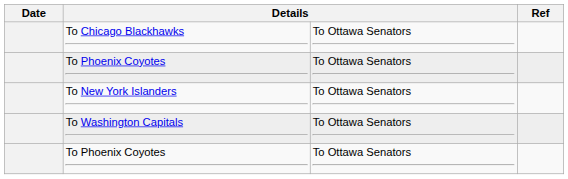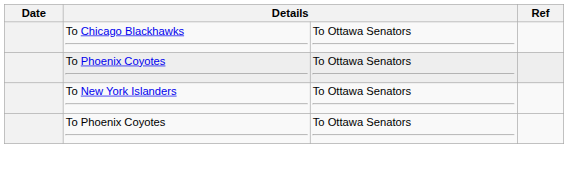 <table class="wikitable plainrowheaders" style="width: 50em;">
 <tr>
 <th scope="col">Date</th>
 <th scope="col" colspan="2">Details</th>
 <th scope="col">Ref</th>
 </tr>
 <tr>
 <th scope="row"></th>
 <td valign="top">To <a href='#'>Chicago Blackhawks</a> <hr></td>
 <td valign="top">To Ottawa Senators <hr></td>
 <td></td>
 </tr>
 <tr bgcolor="#eeeeee">
 <th scope="row"></th>
 <td valign="top">To <a href='#'>Phoenix Coyotes</a> <hr></td>
 <td valign="top">To Ottawa Senators <hr></td>
 <td></td>
 </tr>
 <tr>
 <th scope="row"></th>
 <td valign="top">To <a href='#'>New York Islanders</a> <hr></td>
 <td valign="top">To Ottawa Senators <hr></td>
 <td></td>
 </tr>
-<tr bgcolor="#eeeeee">
-<th scope="row"></th>
-<td valign="top">To <a href='#'>Washington Capitals</a> <hr></td>
-<td valign="top">To Ottawa Senators <hr></td>
-<td></td>
-</tr>
 <tr>
 <th scope="row"></th>
 <td valign="top">To Phoenix Coyotes <hr></td>
 <td valign="top">To Ottawa Senators<hr></td>
 <td></td>
 </tr>
 </table>
